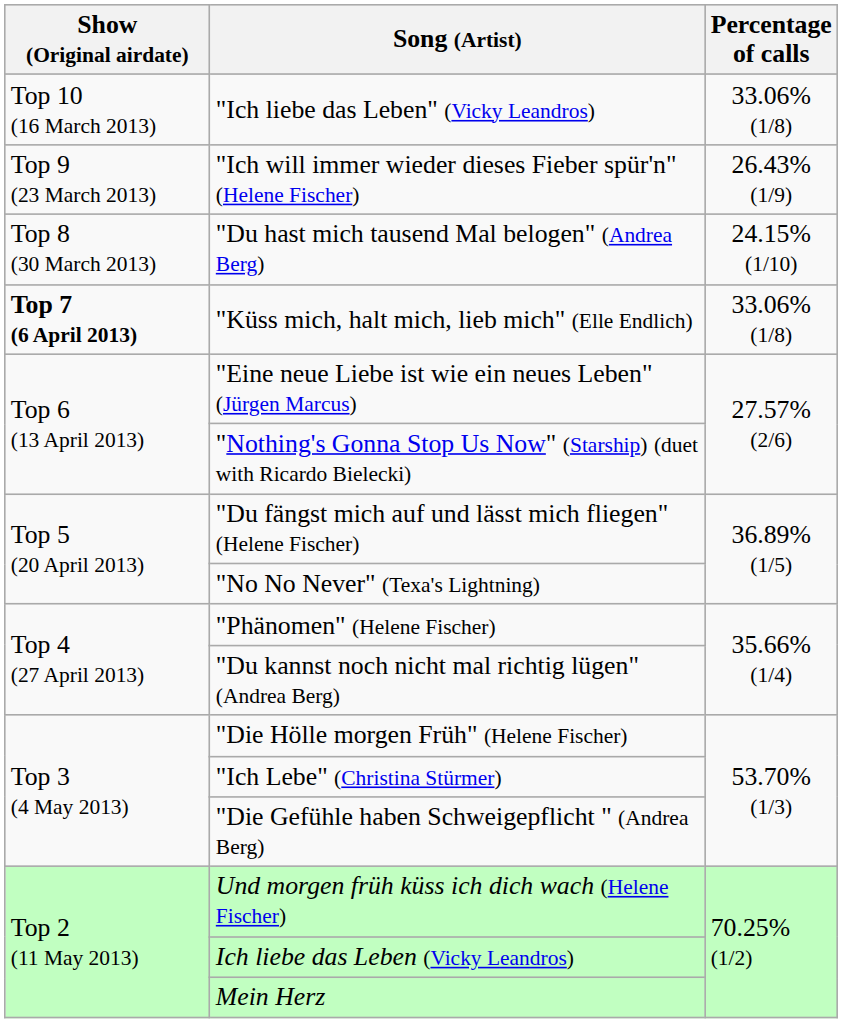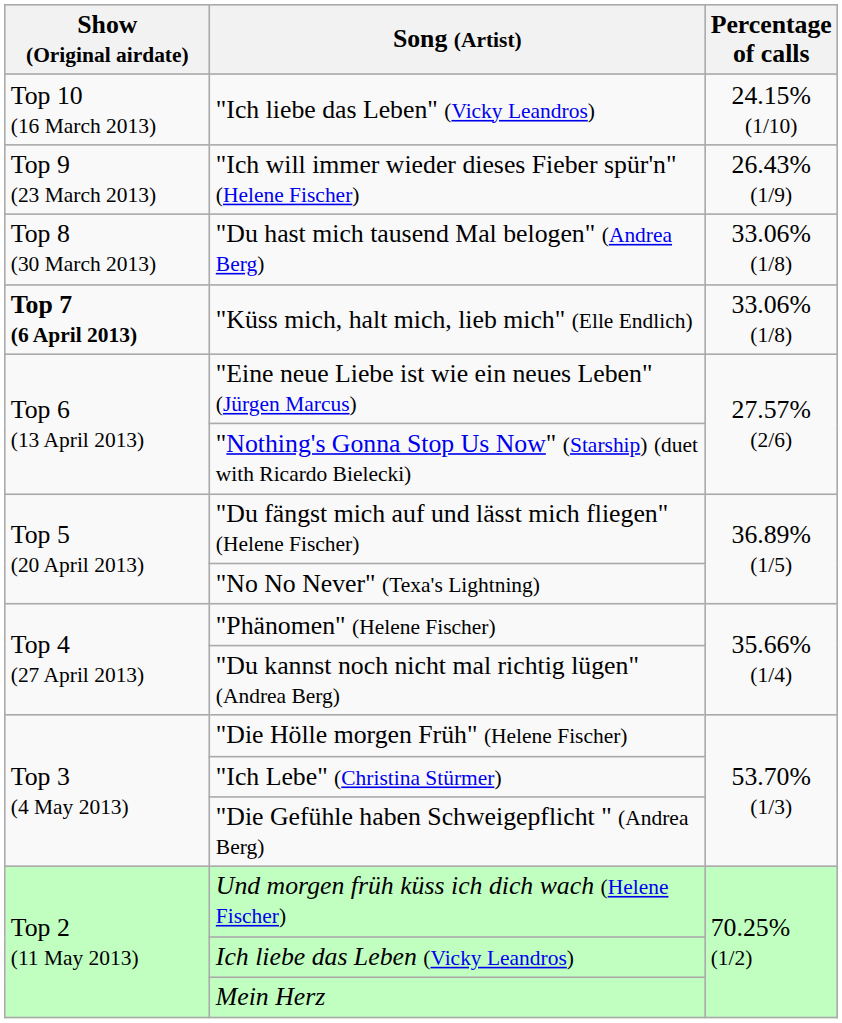 <table class="wikitable">
 <tr>
 <th style="width:120px;">Show<br><small>(Original airdate)</small></th>
 <th style="width:300px;">Song <small>(Artist)</small></th>
 <th style="width:28px;">Percentage of calls</th>
 </tr>
 <tr>
 <td align="left">Top 10<br><small>(16 March 2013)</small></td>
 <td align="left">"Ich liebe das Leben" <small>(<a href='#'>Vicky Leandros</a>)</small></td>
-<td style="text-align:center;">33.06% <small>(1/8)</small></td>
+<td style="text-align:center;">24.15% <small>(1/10)</small></td>
 </tr>
 <tr>
 <td align="left">Top 9<br><small>(23 March 2013)</small></td>
 <td align="left">"Ich will immer wieder dieses Fieber spür'n" <small>(<a href='#'>Helene Fischer</a>)</small></td>
 <td style="text-align:center;">26.43% <small>(1/9)</small></td>
 </tr>
 <tr>
 <td align="left">Top 8<br><small>(30 March 2013)</small></td>
 <td align="left">"Du hast mich tausend Mal belogen" <small>(<a href='#'>Andrea Berg</a>)</small></td>
-<td style="text-align:center;">24.15% <small>(1/10)</small></td>
+<td style="text-align:center;">33.06% <small>(1/8)</small></td>
 </tr>
 <tr>
 <td align="left"><strong>Top 7<br><small>(6 April 2013)</small></strong></td>
 <td align="left">"Küss mich, halt mich, lieb mich" <small>(Elle Endlich)</small></td>
 <td style="text-align:center;">33.06% <small>(1/8)</small></td>
 </tr>
 <tr>
 <td align="left" rowspan=2>Top 6<br><small>(13 April 2013)</small></td>
 <td align="left">"Eine neue Liebe ist wie ein neues Leben" <small>(<a href='#'>Jürgen Marcus</a>)</small></td>
 <td style="text-align:center;" rowspan=2>27.57% <small>(2/6)</small></td>
 </tr>
 <tr>
 <td align="left">"<a href='#'>Nothing's Gonna Stop Us Now</a>" <small>(<a href='#'>Starship</a>)</small> <small>(duet with Ricardo Bielecki)</small></td>
 </tr>
 <tr>
 <td align="left" rowspan=2>Top 5<br><small>(20 April 2013)</small></td>
 <td align="left">"Du fängst mich auf und lässt mich fliegen" <small>(Helene Fischer)</small></td>
 <td style="text-align:center;" rowspan=2>36.89% <small>(1/5)</small></td>
 </tr>
 <tr>
 <td align="left">"No No Never" <small>(Texa's Lightning)</small></td>
 </tr>
 <tr>
 <td align="left" rowspan=2>Top 4<br><small>(27 April 2013)</small></td>
 <td align="left">"Phänomen" <small>(Helene Fischer)</small></td>
 <td style="text-align:center;" rowspan=2>35.66% <small>(1/4)</small></td>
 </tr>
 <tr>
 <td align="left">"Du kannst noch nicht mal richtig lügen" <small>(Andrea Berg)</small></td>
 </tr>
 <tr>
 <td align="left" rowspan=3>Top 3<br><small>(4 May 2013)</small></td>
 <td align="left">"Die Hölle morgen Früh" <small>(Helene Fischer)</small></td>
 <td style="text-align:center;" rowspan=3>53.70% <small>(1/3)</small></td>
 </tr>
 <tr>
 <td align="left">"Ich Lebe" <small>(<a href='#'>Christina Stürmer</a>)</small></td>
 </tr>
 <tr>
 <td align="left">"Die Gefühle haben Schweigepflicht " <small>(Andrea Berg)</small></td>
 </tr>
 <tr style="background:#c1ffc1;">
 <td align="left" rowspan=3>Top 2<br><small>(11 May 2013)</small></td>
 <td align="left"><em>Und morgen früh küss ich dich wach</em> <small>(<a href='#'>Helene Fischer</a>)</small></td>
 <td rowspan=3>70.25% <small>(1/2)</small></td>
 </tr>
 <tr style="background:#c1ffc1;">
 <td align="left"><em>Ich liebe das Leben</em> <small>(<a href='#'>Vicky Leandros</a>)</small></td>
 </tr>
 <tr style="background:#c1ffc1;">
 <td align="left"><em>Mein Herz</em></td>
 </tr>
 </table>
